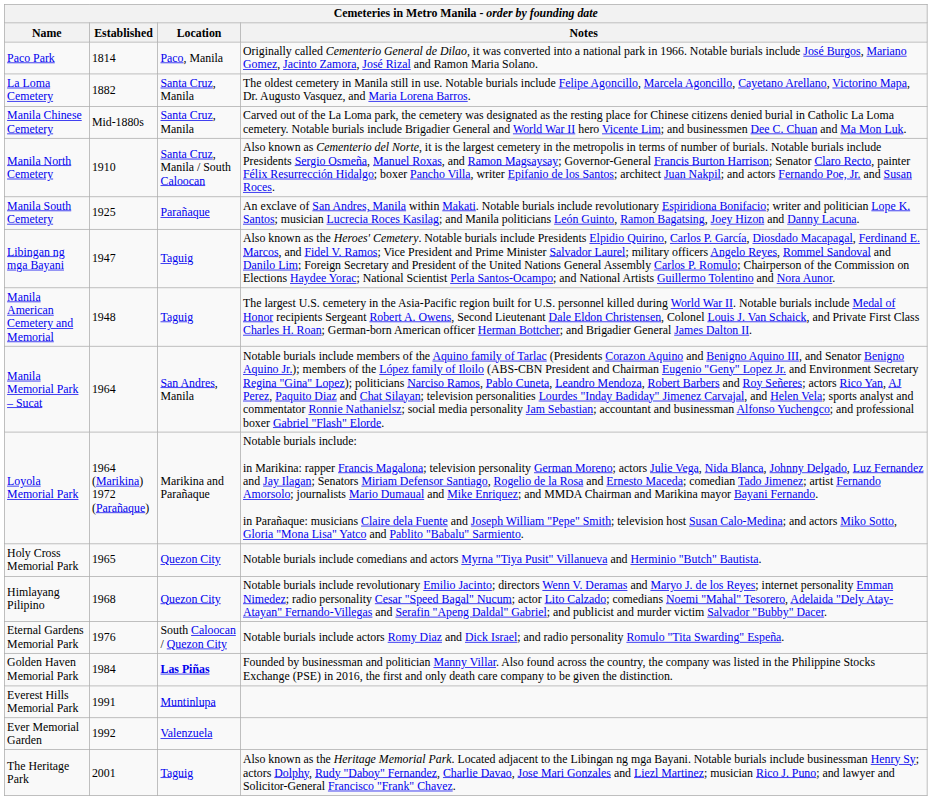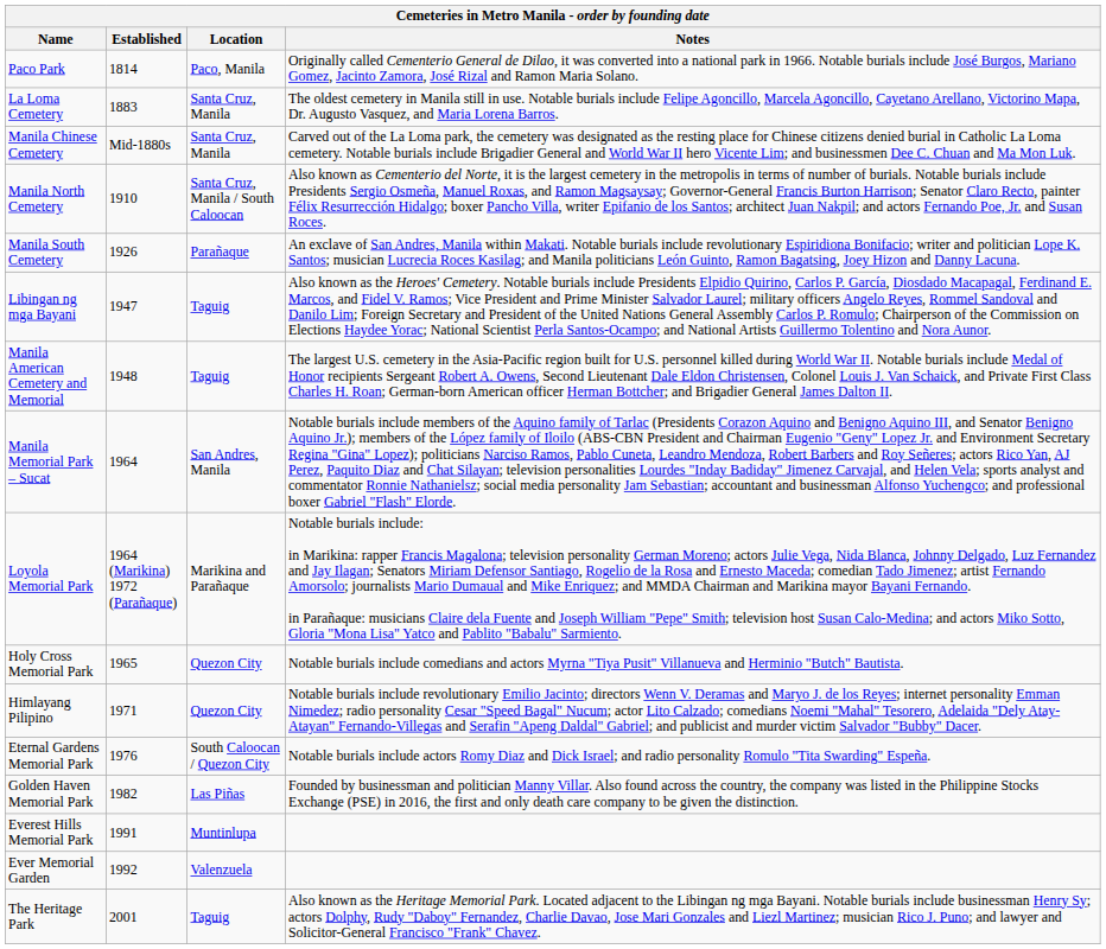 <table class="wikitable">
 <tr>
 <th align="center" colspan="6"><strong>Cemeteries in Metro Manila</strong> - <em>order by founding date</em></th>
 </tr>
 <tr>
 <th>Name</th>
 <th>Established</th>
 <th>Location</th>
 <th>Notes</th>
 </tr>
 <tr>
 <td><a href='#'>Paco Park</a></td>
 <td>1814</td>
 <td><a href='#'>Paco</a>, Manila</td>
 <td>Originally called <em>Cementerio General de Dilao</em>, it was converted into a national park in 1966. Notable burials include <a href='#'>José Burgos</a>, <a href='#'>Mariano Gomez</a>, <a href='#'>Jacinto Zamora</a>, <a href='#'>José Rizal</a> and Ramon Maria Solano.</td>
 </tr>
 <tr>
 <td><a href='#'>La Loma Cemetery</a></td>
-<td>1882</td>
+<td>1883</td>
 <td><a href='#'>Santa Cruz</a>, Manila</td>
 <td>The oldest cemetery in Manila still in use. Notable burials include <a href='#'>Felipe Agoncillo</a>, <a href='#'>Marcela Agoncillo</a>, <a href='#'>Cayetano Arellano</a>, <a href='#'>Victorino Mapa</a>, Dr. Augusto Vasquez, and <a href='#'>Maria Lorena Barros</a>.</td>
 </tr>
 <tr>
 <td><a href='#'>Manila Chinese Cemetery</a></td>
 <td>Mid-1880s</td>
 <td><a href='#'>Santa Cruz</a>, Manila</td>
 <td>Carved out of the La Loma park, the cemetery was designated as the resting place for Chinese citizens denied burial in Catholic La Loma cemetery. Notable burials include Brigadier General and <a href='#'>World War II</a> hero <a href='#'>Vicente Lim</a>; and businessmen <a href='#'>Dee C. Chuan</a> and <a href='#'>Ma Mon Luk</a>.</td>
 </tr>
 <tr>
 <td><a href='#'>Manila North Cemetery</a></td>
 <td>1910</td>
 <td><a href='#'>Santa Cruz</a>, Manila / South <a href='#'>Caloocan</a></td>
 <td>Also known as <em>Cementerio del Norte</em>,  it is the largest cemetery in the metropolis in terms of number of burials. Notable burials include Presidents <a href='#'>Sergio Osmeña</a>, <a href='#'>Manuel Roxas</a>, and <a href='#'>Ramon Magsaysay</a>; Governor-General <a href='#'>Francis Burton Harrison</a>; Senator <a href='#'>Claro Recto</a>, painter <a href='#'>Félix Resurrección Hidalgo</a>; boxer <a href='#'>Pancho Villa</a>, writer <a href='#'>Epifanio de los Santos</a>; architect <a href='#'>Juan Nakpil</a>; and actors <a href='#'>Fernando Poe, Jr.</a> and <a href='#'>Susan Roces</a>.</td>
 </tr>
 <tr>
 <td><a href='#'>Manila South Cemetery</a></td>
-<td>1925</td>
+<td>1926</td>
 <td><a href='#'>Parañaque</a></td>
 <td>An exclave of <a href='#'>San Andres, Manila</a> within <a href='#'>Makati</a>. Notable burials include revolutionary <a href='#'>Espiridiona Bonifacio</a>; writer and politician <a href='#'>Lope K. Santos</a>; musician <a href='#'>Lucrecia Roces Kasilag</a>; and Manila politicians <a href='#'>León Guinto</a>, <a href='#'>Ramon Bagatsing</a>, <a href='#'>Joey Hizon</a> and <a href='#'>Danny Lacuna</a>.</td>
 </tr>
 <tr>
 <td><a href='#'>Libingan ng mga Bayani</a></td>
 <td>1947</td>
 <td><a href='#'>Taguig</a></td>
 <td>Also known as the <em>Heroes' Cemetery</em>. Notable burials include Presidents <a href='#'>Elpidio Quirino</a>, <a href='#'>Carlos P. García</a>, <a href='#'>Diosdado Macapagal</a>, <a href='#'>Ferdinand E. Marcos</a>, and <a href='#'>Fidel V. Ramos</a>; Vice President and Prime Minister <a href='#'>Salvador Laurel</a>; military officers <a href='#'>Angelo Reyes</a>, <a href='#'>Rommel Sandoval</a> and <a href='#'>Danilo Lim</a>; Foreign Secretary and President of the United Nations General Assembly <a href='#'>Carlos P. Romulo</a>; Chairperson of the Commission on Elections <a href='#'>Haydee Yorac</a>; National Scientist <a href='#'>Perla Santos-Ocampo</a>; and National Artists <a href='#'>Guillermo Tolentino</a> and <a href='#'>Nora Aunor</a>.</td>
 </tr>
 <tr>
 <td><a href='#'>Manila American Cemetery and Memorial</a></td>
 <td>1948</td>
 <td><a href='#'>Taguig</a></td>
 <td>The largest U.S. cemetery in the Asia-Pacific region built for U.S. personnel killed during <a href='#'>World War II</a>. Notable burials include <a href='#'>Medal of Honor</a> recipients Sergeant <a href='#'>Robert A. Owens</a>, Second Lieutenant <a href='#'>Dale Eldon Christensen</a>, Colonel <a href='#'>Louis J. Van Schaick</a>, and Private First Class <a href='#'>Charles H. Roan</a>; German-born American officer <a href='#'>Herman Bottcher</a>; and Brigadier General <a href='#'>James Dalton II</a>.</td>
 </tr>
 <tr>
 <td><a href='#'>Manila Memorial Park – Sucat</a></td>
 <td>1964</td>
 <td><a href='#'>San Andres</a>, Manila</td>
 <td>Notable burials include members of the <a href='#'>Aquino family of Tarlac</a> (Presidents <a href='#'>Corazon Aquino</a> and <a href='#'>Benigno Aquino III</a>, and Senator <a href='#'>Benigno Aquino Jr.</a>); members of the <a href='#'>López family of Iloilo</a> (ABS-CBN President and Chairman <a href='#'>Eugenio "Geny" Lopez Jr.</a> and Environment Secretary <a href='#'>Regina "Gina" Lopez</a>); politicians <a href='#'>Narciso Ramos</a>, <a href='#'>Pablo Cuneta</a>, <a href='#'>Leandro Mendoza</a>, <a href='#'>Robert Barbers</a> and <a href='#'>Roy Señeres</a>; actors <a href='#'>Rico Yan</a>, <a href='#'>AJ Perez</a>, <a href='#'>Paquito Diaz</a> and <a href='#'>Chat Silayan</a>; television personalities <a href='#'>Lourdes "Inday Badiday" Jimenez Carvajal</a>,  and <a href='#'>Helen Vela</a>; sports analyst and commentator <a href='#'>Ronnie Nathanielsz</a>; social media personality <a href='#'>Jam Sebastian</a>; accountant and businessman <a href='#'>Alfonso Yuchengco</a>; and professional boxer <a href='#'>Gabriel "Flash" Elorde</a>.</td>
 </tr>
 <tr>
 <td><a href='#'>Loyola Memorial Park</a></td>
 <td>1964 (<a href='#'>Marikina</a>)<br>1972 (<a href='#'>Parañaque</a>)</td>
 <td>Marikina and Parañaque</td>
 <td>Notable burials include: <br><br>in Marikina: rapper <a href='#'>Francis Magalona</a>; television personality <a href='#'>German Moreno</a>; actors <a href='#'>Julie Vega</a>, <a href='#'>Nida Blanca</a>, <a href='#'>Johnny Delgado</a>, <a href='#'>Luz Fernandez</a> and <a href='#'>Jay Ilagan</a>; Senators <a href='#'>Miriam Defensor Santiago</a>, <a href='#'>Rogelio de la Rosa</a> and <a href='#'>Ernesto Maceda</a>; comedian <a href='#'>Tado Jimenez</a>; artist <a href='#'>Fernando Amorsolo</a>; journalists <a href='#'>Mario Dumaual</a> and <a href='#'>Mike Enriquez</a>; and MMDA Chairman and Marikina mayor <a href='#'>Bayani Fernando</a>. <br><br>in Parañaque: musicians <a href='#'>Claire dela Fuente</a> and <a href='#'>Joseph William "Pepe" Smith</a>; television host <a href='#'>Susan Calo-Medina</a>; and actors <a href='#'>Miko Sotto</a>, <a href='#'>Gloria "Mona Lisa" Yatco</a> and <a href='#'>Pablito "Babalu" Sarmiento</a>.</td>
 </tr>
 <tr>
 <td>Holy Cross Memorial Park</td>
 <td>1965</td>
 <td><a href='#'>Quezon City</a></td>
 <td>Notable burials include comedians and actors <a href='#'>Myrna "Tiya Pusit" Villanueva</a> and <a href='#'>Herminio "Butch" Bautista</a>.</td>
 </tr>
 <tr>
 <td>Himlayang Pilipino</td>
-<td>1968</td>
+<td>1971</td>
 <td><a href='#'>Quezon City</a></td>
 <td>Notable burials include revolutionary <a href='#'>Emilio Jacinto</a>; directors <a href='#'>Wenn V. Deramas</a> and <a href='#'>Maryo J. de los Reyes</a>; internet personality <a href='#'>Emman Nimedez</a>; radio personality <a href='#'>Cesar "Speed Bagal" Nucum</a>; actor <a href='#'>Lito Calzado</a>; comedians <a href='#'>Noemi "Mahal" Tesorero</a>, <a href='#'>Adelaida "Dely Atay-Atayan" Fernando-Villegas</a> and <a href='#'>Serafin "Apeng Daldal" Gabriel</a>; and publicist and murder victim <a href='#'>Salvador "Bubby" Dacer</a>.</td>
 </tr>
 <tr>
 <td>Eternal Gardens Memorial Park</td>
 <td>1976</td>
 <td>South <a href='#'>Caloocan</a> / <a href='#'>Quezon City</a></td>
 <td>Notable burials include actors <a href='#'>Romy Diaz</a> and <a href='#'>Dick Israel</a>; and radio personality <a href='#'>Romulo "Tita Swarding" Espeña</a>.</td>
 </tr>
 <tr>
 <td>Golden Haven Memorial Park</td>
-<td>1984</td>
-<td><strong><a href='#'>Las Piñas</a></strong></td>
+<td>1982</td>
+<td><a href='#'>Las Piñas</a></td>
 <td>Founded by businessman and politician <a href='#'>Manny Villar</a>. Also found across the country, the company was listed in the Philippine Stocks Exchange (PSE) in 2016, the first and only death care company to be given the distinction.</td>
 </tr>
 <tr>
 <td>Everest Hills Memorial Park</td>
 <td>1991</td>
 <td><a href='#'>Muntinlupa</a></td>
 <td></td>
 </tr>
 <tr>
 <td>Ever Memorial Garden</td>
 <td>1992</td>
 <td><a href='#'>Valenzuela</a></td>
 <td></td>
 </tr>
 <tr>
 <td>The Heritage Park</td>
 <td>2001</td>
 <td><a href='#'>Taguig</a></td>
 <td>Also known as the <em>Heritage Memorial Park</em>. Located adjacent to the Libingan ng mga Bayani. Notable burials include businessman <a href='#'>Henry Sy</a>; actors <a href='#'>Dolphy</a>, <a href='#'>Rudy "Daboy" Fernandez</a>, <a href='#'>Charlie Davao</a>, <a href='#'>Jose Mari Gonzales</a> and <a href='#'>Liezl Martinez</a>; musician <a href='#'>Rico J. Puno</a>; and lawyer and Solicitor-General <a href='#'>Francisco "Frank" Chavez</a>.</td>
 </tr>
 </table>
